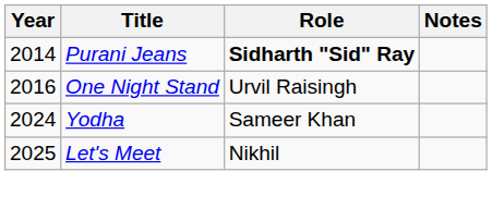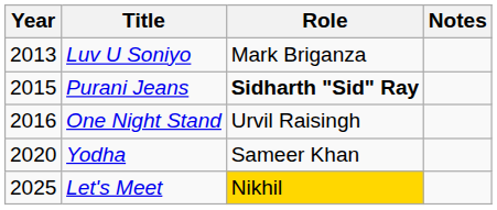 <table class="wikitable sortable plainrowheaders">
 <tr>
 <th scope="col">Year</th>
 <th scope="col">Title</th>
 <th scope="col">Role</th>
 <th scope="col">Notes</th>
 </tr>
 <tr>
-<td>2014</td>
+<td>2013</td>
+<td scope="row"><em><a href='#'>Luv U Soniyo</a></em></td>
+<td>Mark Briganza</td>
+<td></td>
+</tr>
+<tr>
+<td>2015</td>
 <td scope="row"><em><a href='#'>Purani Jeans</a></em></td>
 <td><strong>Sidharth "Sid" Ray</strong></td>
 <td></td>
 </tr>
 <tr>
 <td>2016</td>
 <td scope="row"><em><a href='#'>One Night Stand</a></em></td>
 <td>Urvil Raisingh</td>
 <td></td>
 </tr>
 <tr>
-<td>2024</td>
+<td>2020</td>
 <td scope="row"><em><a href='#'>Yodha</a></em></td>
 <td>Sameer Khan</td>
 <td></td>
 </tr>
 <tr>
 <td>2025</td>
 <td scope="row"><em><a href='#'>Let's Meet</a></em></td>
-<td>Nikhil</td>
+<td style="background: gold;">Nikhil</td>
 <td></td>
 </tr>
 </table>
